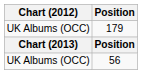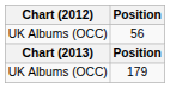 <table class="wikitable plainrowheaders">
 <tr>
 <th>Chart (2012)</th>
 <th>Position</th>
 </tr>
 <tr>
 <td>UK Albums (OCC)</td>
-<td style="text-align:center">179</td>
+<td style="text-align:center">56</td>
 </tr>
 <tr>
 <th>Chart (2013)</th>
 <th>Position</th>
 </tr>
 <tr>
 <td>UK Albums (OCC)</td>
-<td style="text-align:center">56</td>
+<td style="text-align:center">179</td>
 </tr>
 </table>
